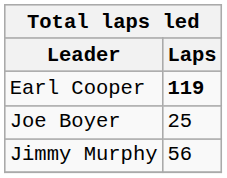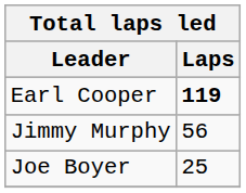 <table class="wikitable">
 <tr>
 <th colspan=2>Total laps led</th>
 </tr>
 <tr>
 <th>Leader</th>
 <th>Laps</th>
 </tr>
 <tr>
 <td>Earl Cooper</td>
 <td><strong>119</strong></td>
 </tr>
 <tr>
+<td>Jimmy Murphy</td>
+<td>56</td>
+</tr>
+<tr>
 <td>Joe Boyer</td>
 <td>25</td>
 </tr>
 <tr>
-<td>Jimmy Murphy</td>
-<td>56</td>
-</tr>
-<tr>
 </tr>
 </table>
